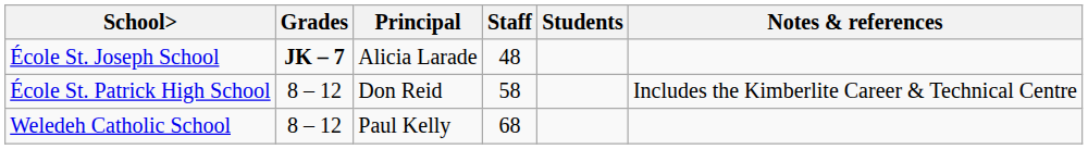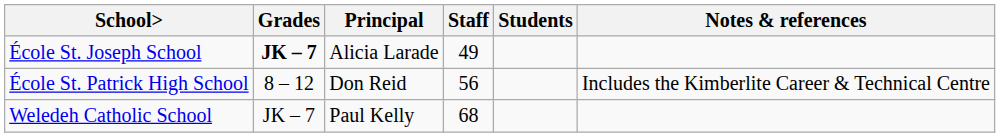 <table class="wikitable">
 <tr>
 <th>School></th>
 <th>Grades</th>
 <th>Principal</th>
 <th>Staff</th>
 <th>Students</th>
 <th>Notes & references</th>
 </tr>
 <tr>
 <td><a href='#'>École St. Joseph School</a></td>
 <td align=center><strong>JK – 7</strong></td>
 <td>Alicia Larade</td>
-<td align=center>48</td>
+<td align=center>49</td>
 <td></td>
 <td></td>
 </tr>
 <tr>
 <td><a href='#'>École St. Patrick High School</a></td>
 <td align=center>8 – 12</td>
 <td>Don Reid</td>
-<td align=center>58</td>
+<td align=center>56</td>
 <td></td>
 <td>Includes the Kimberlite Career & Technical Centre</td>
 </tr>
 <tr>
 <td><a href='#'>Weledeh Catholic School</a></td>
-<td align=center>8 – 12</td>
+<td align=center>JK – 7</td>
 <td>Paul Kelly</td>
 <td align=center>68</td>
 <td></td>
 <td></td>
 </tr>
 </table>
